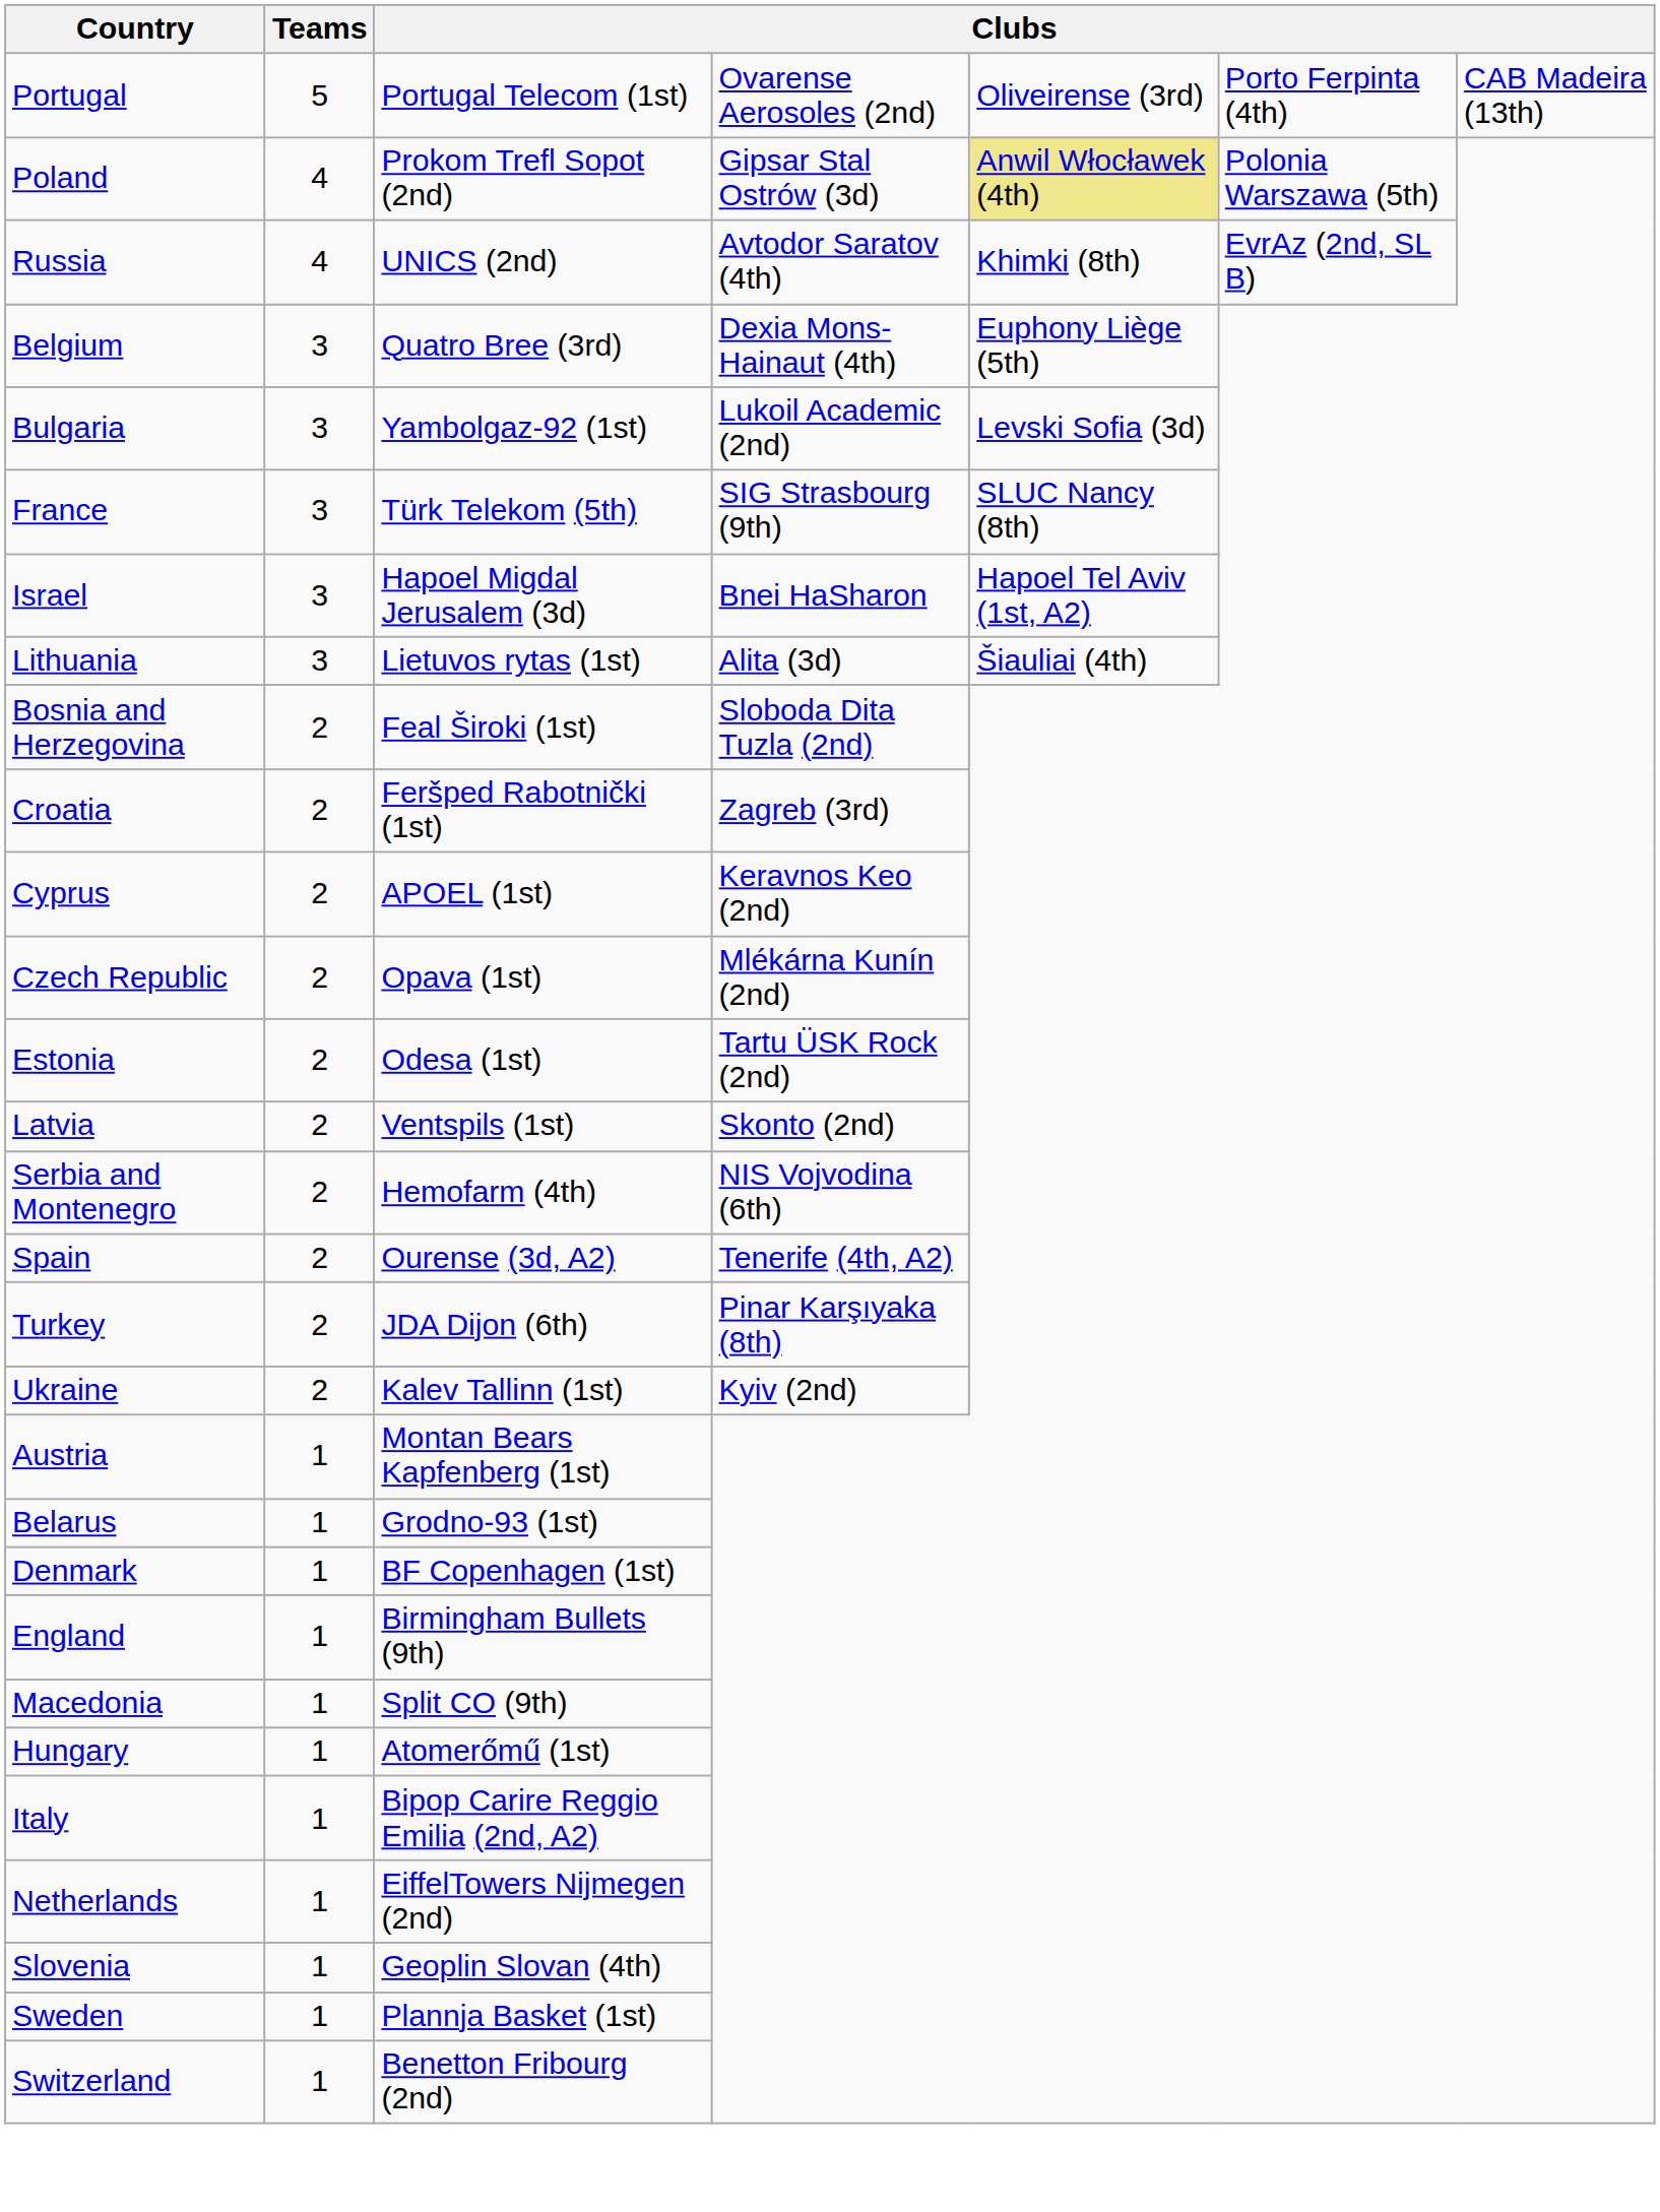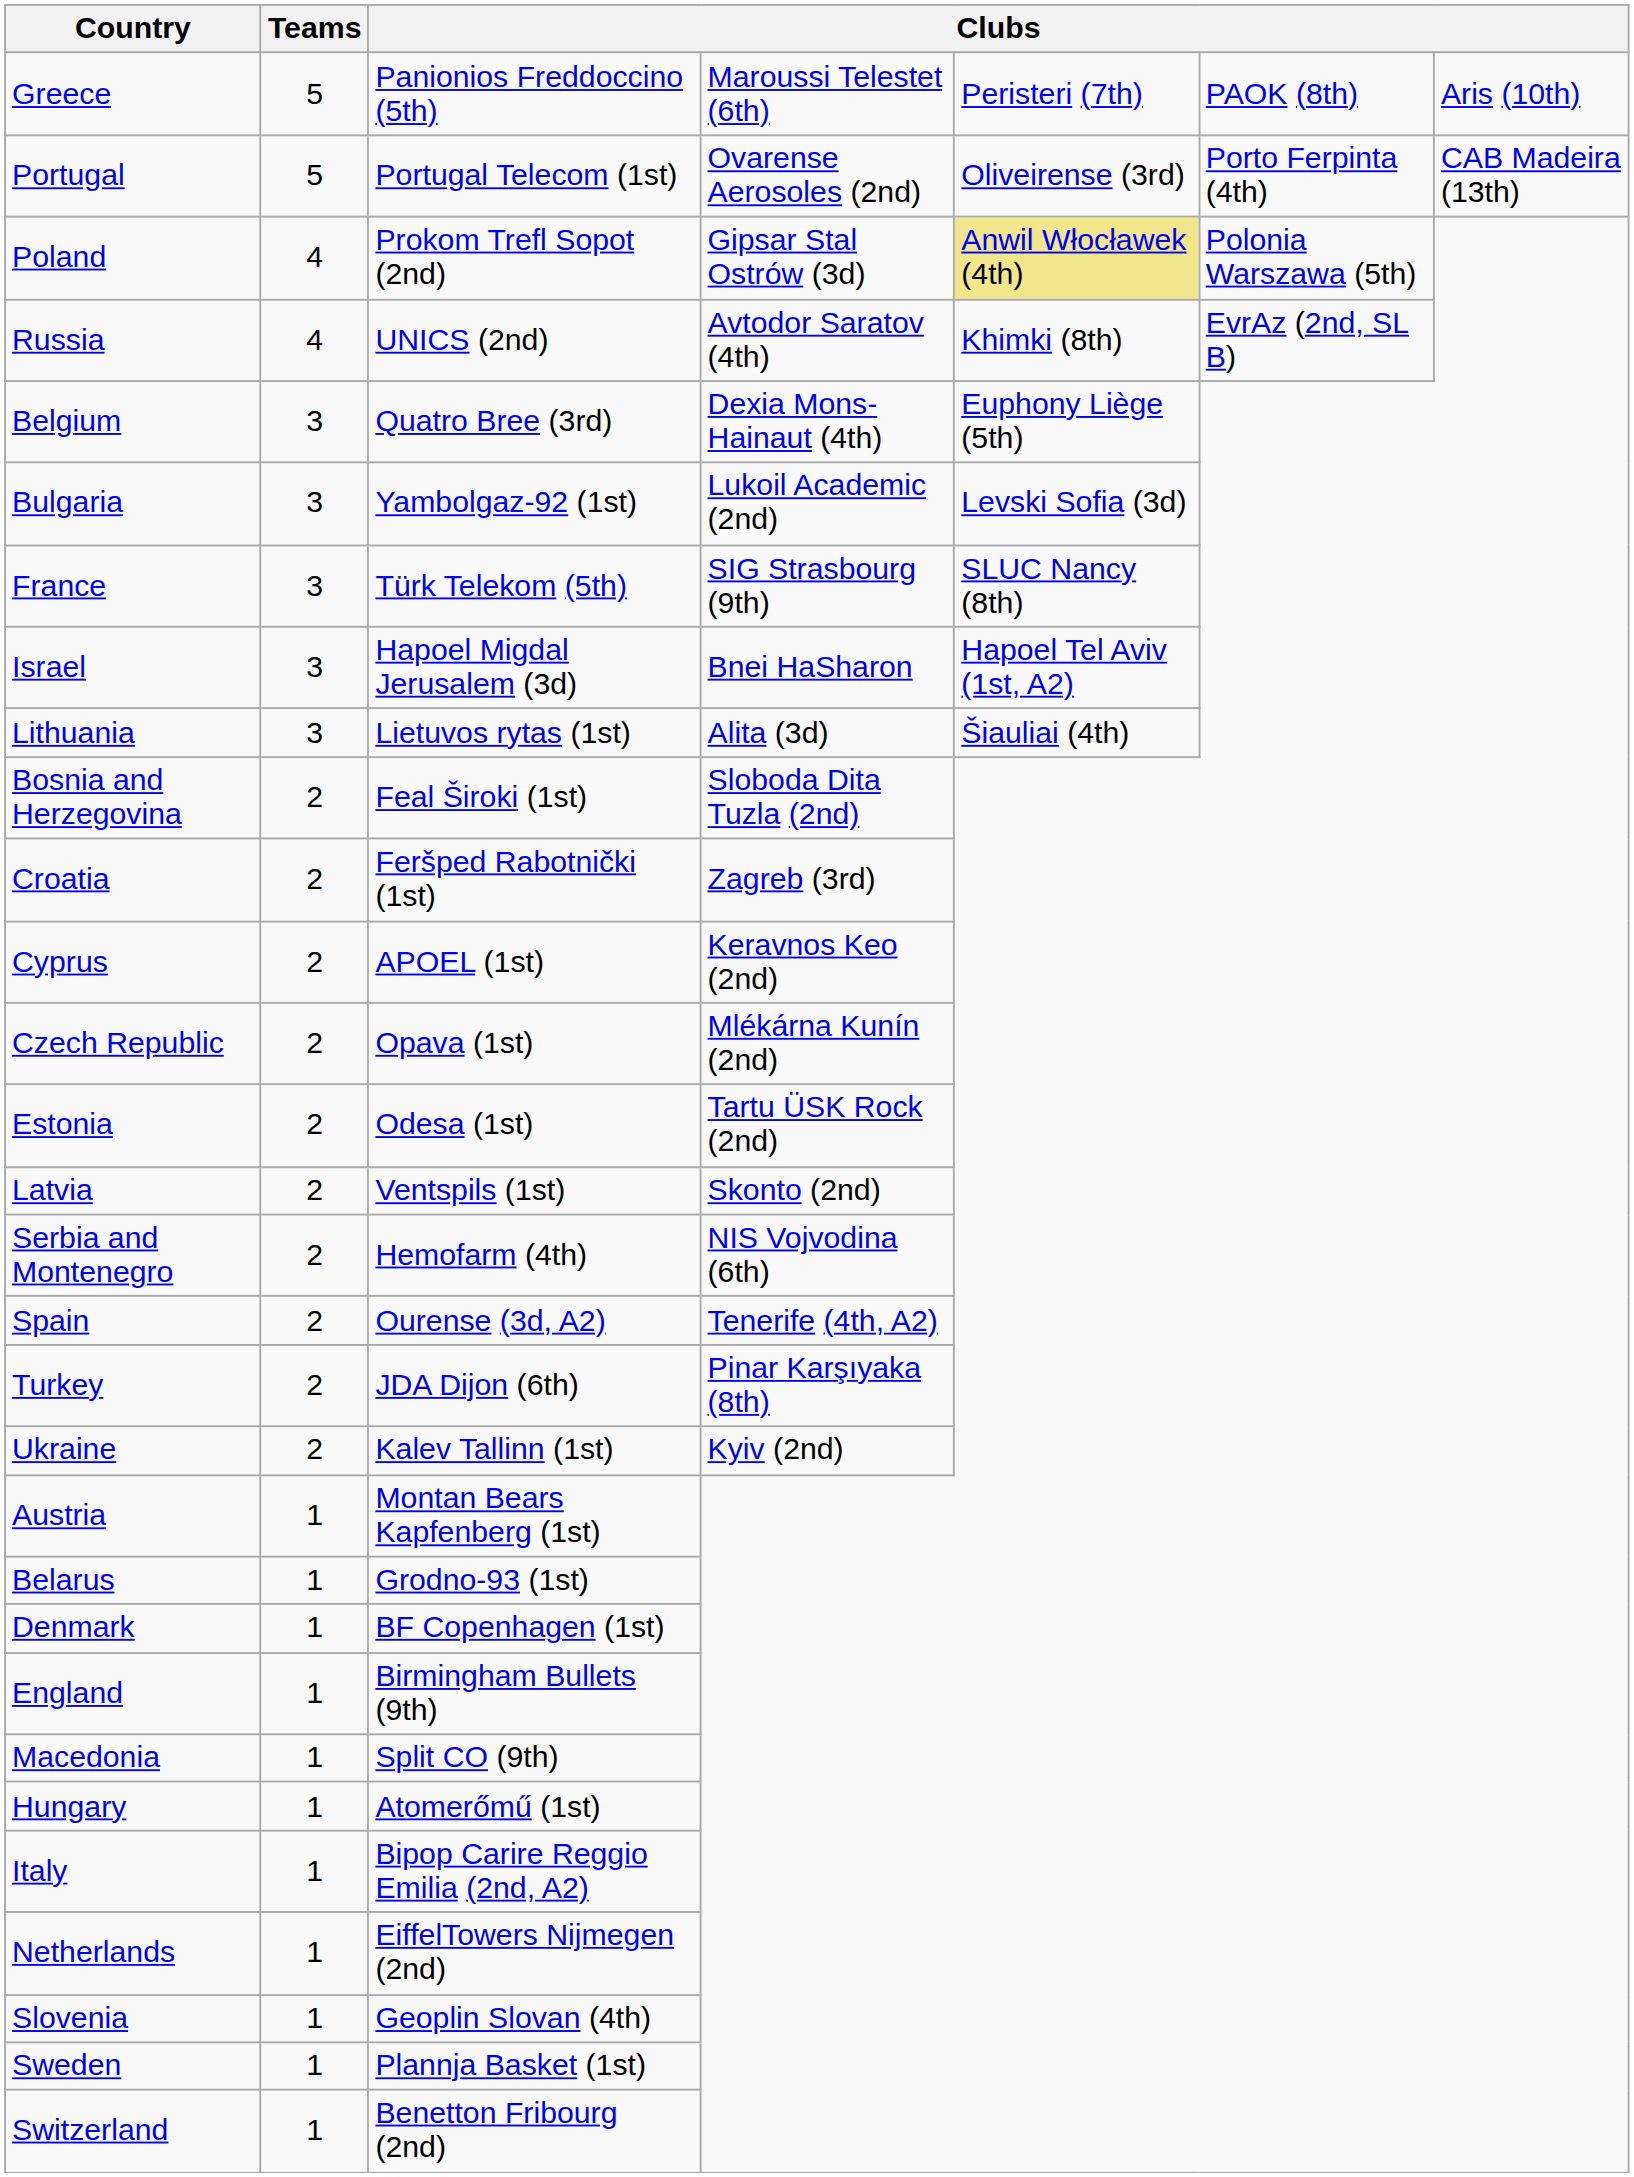 <table class="wikitable" style="margin-left:0.5em;">
 <tr>
 <th>Country</th>
 <th>Teams</th>
 <th colspan=5>Clubs</th>
+</tr>
+<tr>
+<td> <a href='#'>Greece</a></td>
+<td align=center>5</td>
+<td><a href='#'>Panionios Freddoccino</a> <a href='#'>(5th)</a></td>
+<td><a href='#'>Maroussi Telestet</a> <a href='#'>(6th)</a></td>
+<td><a href='#'>Peristeri</a> <a href='#'>(7th)</a></td>
+<td><a href='#'>PAOK</a> <a href='#'>(8th)</a></td>
+<td><a href='#'>Aris</a> <a href='#'>(10th)</a></td>
 </tr>
 <tr>
 <td> <a href='#'>Portugal</a></td>
 <td align=center>5</td>
 <td><a href='#'>Portugal Telecom</a> (1st)</td>
 <td><a href='#'>Ovarense Aerosoles</a> (2nd)</td>
 <td><a href='#'>Oliveirense</a> (3rd)</td>
 <td><a href='#'>Porto Ferpinta</a> (4th)</td>
 <td><a href='#'>CAB Madeira</a> (13th)</td>
 </tr>
 <tr>
 <td> <a href='#'>Poland</a></td>
 <td align=center>4</td>
 <td><a href='#'>Prokom Trefl Sopot</a> (2nd)</td>
 <td><a href='#'>Gipsar Stal Ostrów</a> (3d)</td>
 <td style="background: khaki;"><a href='#'>Anwil Włocławek</a> (4th)</td>
 <td><a href='#'>Polonia Warszawa</a> (5th)</td>
 </tr>
 <tr>
 <td> <a href='#'>Russia</a></td>
 <td align=center>4</td>
 <td><a href='#'>UNICS</a> (2nd)</td>
 <td><a href='#'>Avtodor Saratov</a> (4th)</td>
 <td><a href='#'>Khimki</a> (8th)</td>
 <td><a href='#'>EvrAz</a> (<a href='#'>2nd, SL B</a>)</td>
 </tr>
 <tr>
 <td> <a href='#'>Belgium</a></td>
 <td align=center>3</td>
 <td><a href='#'>Quatro Bree</a> (3rd)</td>
 <td><a href='#'>Dexia Mons-Hainaut</a> (4th)</td>
 <td><a href='#'>Euphony Liège</a> (5th)</td>
 </tr>
 <tr>
 <td> <a href='#'>Bulgaria</a></td>
 <td align=center>3</td>
 <td><a href='#'>Yambolgaz-92</a> (1st)</td>
 <td><a href='#'>Lukoil Academic</a> (2nd)</td>
 <td><a href='#'>Levski Sofia</a> (3d)</td>
 </tr>
 <tr>
 <td> <a href='#'>France</a></td>
 <td align=center>3</td>
 <td><a href='#'>Türk Telekom</a> <a href='#'>(5th)</a></td>
 <td><a href='#'>SIG Strasbourg</a> (9th)</td>
 <td><a href='#'>SLUC Nancy</a> (8th)</td>
 </tr>
 <tr>
 <td> <a href='#'>Israel</a></td>
 <td align=center>3</td>
 <td><a href='#'>Hapoel Migdal Jerusalem</a> (3d)</td>
 <td><a href='#'>Bnei HaSharon</a></td>
 <td><a href='#'>Hapoel Tel Aviv</a> <a href='#'>(1st, A2)</a></td>
 </tr>
 <tr>
 <td> <a href='#'>Lithuania</a></td>
 <td align=center>3</td>
 <td><a href='#'>Lietuvos rytas</a> (1st)</td>
 <td><a href='#'>Alita</a> (3d)</td>
 <td><a href='#'>Šiauliai</a> (4th)</td>
 </tr>
 <tr>
 <td> <a href='#'>Bosnia and Herzegovina</a></td>
 <td align=center>2</td>
 <td><a href='#'>Feal Široki</a> (1st)</td>
 <td><a href='#'>Sloboda Dita Tuzla</a> <a href='#'>(2nd)</a></td>
 </tr>
 <tr>
 <td> <a href='#'>Croatia</a></td>
 <td align=center>2</td>
 <td><a href='#'>Feršped Rabotnički</a> (1st)</td>
 <td><a href='#'>Zagreb</a> (3rd)</td>
 </tr>
 <tr>
 <td> <a href='#'>Cyprus</a></td>
 <td align=center>2</td>
 <td><a href='#'>APOEL</a> (1st)</td>
 <td><a href='#'>Keravnos Keo</a> (2nd)</td>
 </tr>
 <tr>
 <td> <a href='#'>Czech Republic</a></td>
 <td align=center>2</td>
 <td><a href='#'>Opava</a> (1st)</td>
 <td><a href='#'>Mlékárna Kunín</a> (2nd)</td>
 </tr>
 <tr>
 <td> <a href='#'>Estonia</a></td>
 <td align=center>2</td>
 <td><a href='#'>Odesa</a> (1st)</td>
 <td><a href='#'>Tartu ÜSK Rock</a> (2nd)</td>
 </tr>
 <tr>
 <td> <a href='#'>Latvia</a></td>
 <td align=center>2</td>
 <td><a href='#'>Ventspils</a> (1st)</td>
 <td><a href='#'>Skonto</a> (2nd)</td>
 </tr>
 <tr>
 <td> <a href='#'>Serbia and Montenegro</a></td>
 <td align=center>2</td>
 <td><a href='#'>Hemofarm</a> (4th)</td>
 <td><a href='#'>NIS Vojvodina</a> (6th)</td>
 </tr>
 <tr>
 <td> <a href='#'>Spain</a></td>
 <td align=center>2</td>
 <td><a href='#'>Ourense</a> <a href='#'>(3d, A2)</a></td>
 <td><a href='#'>Tenerife</a> <a href='#'>(4th, A2)</a></td>
 </tr>
 <tr>
 <td> <a href='#'>Turkey</a></td>
 <td align=center>2</td>
 <td><a href='#'>JDA Dijon</a> (6th)</td>
 <td><a href='#'>Pinar Karşıyaka</a> <a href='#'>(8th)</a></td>
 </tr>
 <tr>
 <td> <a href='#'>Ukraine</a></td>
 <td align=center>2</td>
 <td><a href='#'>Kalev Tallinn</a> (1st)</td>
 <td><a href='#'>Kyiv</a> (2nd)</td>
 </tr>
 <tr>
 <td> <a href='#'>Austria</a></td>
 <td align=center>1</td>
 <td><a href='#'>Montan Bears Kapfenberg</a> (1st)</td>
 </tr>
 <tr>
 <td> <a href='#'>Belarus</a></td>
 <td align=center>1</td>
 <td><a href='#'>Grodno-93</a> (1st)</td>
 </tr>
 <tr>
 <td> <a href='#'>Denmark</a></td>
 <td align=center>1</td>
 <td><a href='#'>BF Copenhagen</a> (1st)</td>
 </tr>
 <tr>
 <td> <a href='#'>England</a></td>
 <td align=center>1</td>
 <td><a href='#'>Birmingham Bullets</a> (9th)</td>
 </tr>
 <tr>
 <td> <a href='#'>Macedonia</a></td>
 <td align=center>1</td>
 <td><a href='#'>Split CO</a> (9th)</td>
 </tr>
 <tr>
 <td> <a href='#'>Hungary</a></td>
 <td align=center>1</td>
 <td><a href='#'>Atomerőmű</a> (1st)</td>
 </tr>
 <tr>
 <td> <a href='#'>Italy</a></td>
 <td align=center>1</td>
 <td><a href='#'>Bipop Carire Reggio Emilia</a> <a href='#'>(2nd, A2)</a></td>
 </tr>
 <tr>
 <td> <a href='#'>Netherlands</a></td>
 <td align=center>1</td>
 <td><a href='#'>EiffelTowers Nijmegen</a> (2nd)</td>
 </tr>
 <tr>
 <td> <a href='#'>Slovenia</a></td>
 <td align=center>1</td>
 <td><a href='#'>Geoplin Slovan</a> (4th)</td>
 </tr>
 <tr>
 <td> <a href='#'>Sweden</a></td>
 <td align=center>1</td>
 <td><a href='#'>Plannja Basket</a> (1st)</td>
 </tr>
 <tr>
 <td> <a href='#'>Switzerland</a></td>
 <td align=center>1</td>
 <td><a href='#'>Benetton Fribourg</a> (2nd)</td>
 </tr>
 </table>
